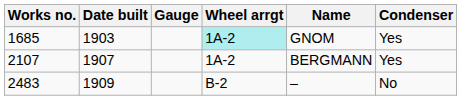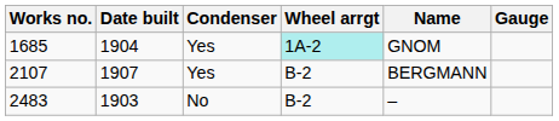 <table class="wikitable">
 <tr>
 <th>Works no.</th>
 <th>Date built</th>
-<th>Gauge</th>
+<th>Condenser</th>
 <th>Wheel arrgt</th>
 <th>Name</th>
-<th>Condenser</th>
+<th>Gauge</th>
 </tr>
 <tr>
 <td>1685</td>
-<td>1903</td>
-<td></td>
+<td>1904</td>
+<td>Yes</td>
 <td style="background: paleturquoise;">1A-2</td>
 <td>GNOM</td>
-<td>Yes</td>
+<td></td>
 </tr>
 <tr>
 <td>2107</td>
 <td>1907</td>
+<td>Yes</td>
+<td>B-2</td>
+<td>BERGMANN</td>
 <td></td>
-<td>1A-2</td>
-<td>BERGMANN</td>
-<td>Yes</td>
 </tr>
 <tr>
 <td>2483</td>
-<td>1909</td>
-<td></td>
+<td>1903</td>
+<td>No</td>
 <td>B-2</td>
 <td>–</td>
-<td>No</td>
+<td></td>
 </tr>
 </table>
